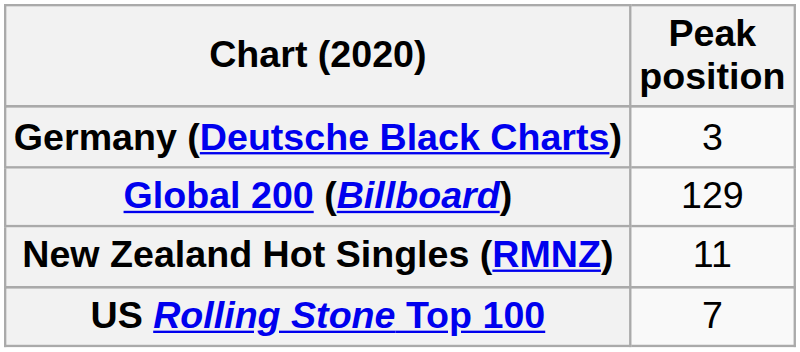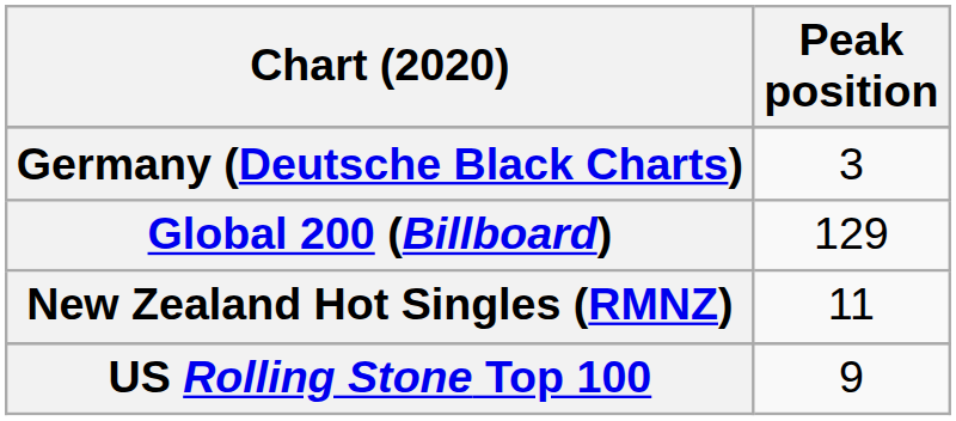 <table class="wikitable sortable plainrowheaders" style="text-align:center">
 <tr>
 <th scope="col">Chart (2020)</th>
 <th scope="col">Peak<br>position</th>
 </tr>
 <tr>
 </tr>
 <tr>
 <th scope="row">Germany (<a href='#'>Deutsche Black Charts</a>)</th>
 <td style="text-align:center;">3</td>
 </tr>
 <tr>
 <th scope="row"><a href='#'>Global 200</a> (<em><a href='#'>Billboard</a></em>)</th>
 <td>129</td>
 </tr>
 <tr>
 <th scope="row">New Zealand Hot Singles (<a href='#'>RMNZ</a>)</th>
 <td>11</td>
 </tr>
 <tr>
 </tr>
 <tr>
 </tr>
 <tr>
 </tr>
 <tr>
 </tr>
 <tr>
 <th scope="row">US <a href='#'><em>Rolling Stone</em> Top 100</a></th>
-<td>7</td>
+<td>9</td>
 </tr>
 </table>
